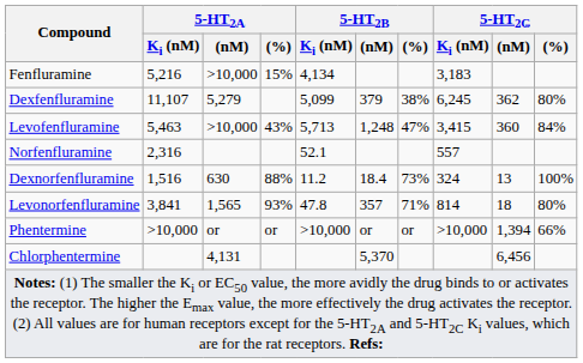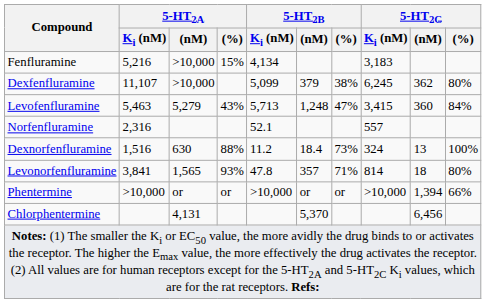 <table class="wikitable" style="font-size:small;">
 <tr>
 <th rowspan="2">Compound</th>
 <th colspan="3"><a href='#'>5-HT<sub>2A</sub></a></th>
 <th colspan="3"><a href='#'>5-HT<sub>2B</sub></a></th>
 <th colspan="3"><a href='#'>5-HT<sub>2C</sub></a></th>
 </tr>
 <tr>
 <th><a href='#'>K<sub>i</sub></a> (nM)</th>
 <th> (nM)</th>
 <th> (%)</th>
 <th><a href='#'>K<sub>i</sub></a> (nM)</th>
 <th> (nM)</th>
 <th> (%)</th>
 <th><a href='#'>K<sub>i</sub></a> (nM)</th>
 <th> (nM)</th>
 <th> (%)</th>
 </tr>
 <tr>
 <td>Fenfluramine</td>
 <td>5,216</td>
 <td>>10,000</td>
 <td>15%</td>
 <td>4,134</td>
 <td></td>
 <td></td>
 <td>3,183</td>
 <td></td>
 <td></td>
 </tr>
 <tr>
 <td><a href='#'>Dexfenfluramine</a></td>
 <td>11,107</td>
-<td>5,279</td>
+<td>>10,000</td>
 <td></td>
 <td>5,099</td>
 <td>379</td>
 <td>38%</td>
 <td>6,245</td>
 <td>362</td>
 <td>80%</td>
 </tr>
 <tr>
 <td><a href='#'>Levofenfluramine</a></td>
 <td>5,463</td>
-<td>>10,000</td>
+<td>5,279</td>
 <td>43%</td>
 <td>5,713</td>
 <td>1,248</td>
 <td>47%</td>
 <td>3,415</td>
 <td>360</td>
 <td>84%</td>
 </tr>
 <tr>
 <td><a href='#'>Norfenfluramine</a></td>
 <td>2,316</td>
 <td></td>
 <td></td>
 <td>52.1</td>
 <td></td>
 <td></td>
 <td>557</td>
 <td></td>
 <td></td>
 </tr>
 <tr>
 <td><a href='#'>Dexnorfenfluramine</a></td>
 <td>1,516</td>
 <td>630</td>
 <td>88%</td>
 <td>11.2</td>
 <td>18.4</td>
 <td>73%</td>
 <td>324</td>
 <td>13</td>
 <td>100%</td>
 </tr>
 <tr>
 <td><a href='#'>Levonorfenfluramine</a></td>
 <td>3,841</td>
 <td>1,565</td>
 <td>93%</td>
 <td>47.8</td>
 <td>357</td>
 <td>71%</td>
 <td>814</td>
 <td>18</td>
 <td>80%</td>
 </tr>
 <tr>
 <td><a href='#'>Phentermine</a></td>
 <td>>10,000</td>
 <td> or </td>
 <td> or </td>
 <td>>10,000</td>
 <td> or </td>
 <td> or </td>
 <td>>10,000</td>
 <td>1,394</td>
 <td>66%</td>
 </tr>
 <tr>
 <td><a href='#'>Chlorphentermine</a></td>
 <td></td>
 <td>4,131</td>
 <td></td>
 <td></td>
 <td>5,370</td>
 <td></td>
 <td></td>
 <td>6,456</td>
 <td></td>
 </tr>
 <tr>
 <td colspan="10" style="width: 1px; background-color:#eaecf0; text-align: center;"><strong>Notes:</strong> (1) The smaller the K<sub>i</sub> or EC<sub>50</sub> value, the more avidly the drug binds to or activates the receptor. The higher the E<sub>max</sub> value, the more effectively the drug activates the receptor. (2) All values are for human receptors except for the 5-HT<sub>2A</sub> and 5-HT<sub>2C</sub> K<sub>i</sub> values, which are for the rat receptors. <strong>Refs:</strong> </td>
 </tr>
 </table>
